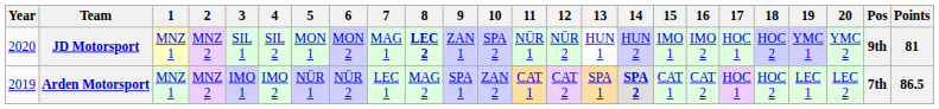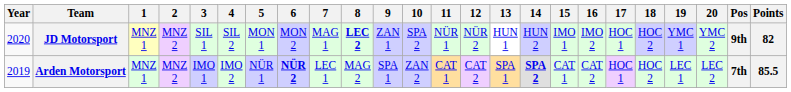 <table class="wikitable" style="text-align:center; font-size:85%">
 <tr>
 <th>Year</th>
 <th>Team</th>
 <th>1</th>
 <th>2</th>
 <th>3</th>
 <th>4</th>
 <th>5</th>
 <th>6</th>
 <th>7</th>
 <th>8</th>
 <th>9</th>
 <th>10</th>
 <th>11</th>
 <th>12</th>
 <th>13</th>
 <th>14</th>
 <th>15</th>
 <th>16</th>
 <th>17</th>
 <th>18</th>
 <th>19</th>
 <th>20</th>
 <th>Pos</th>
 <th>Points</th>
 </tr>
 <tr>
 <td><a href='#'>2020</a></td>
 <th nowrap><a href='#'>JD Motorsport</a></th>
 <td style="background:#FFFFBF;"><a href='#'>MNZ<br>1</a><br></td>
 <td style="background:#EFCFFF;"><a href='#'>MNZ<br>2</a><br></td>
 <td style="background:#DFFFDF;"><a href='#'>SIL<br>1</a><br></td>
 <td style="background:#DFFFDF;"><a href='#'>SIL<br>2</a><br></td>
 <td style="background:#DFFFDF;"><a href='#'>MON<br>1</a><br></td>
 <td style="background:#CFCFFF;"><a href='#'>MON<br>2</a><br></td>
 <td style="background:#DFFFDF;"><a href='#'>MAG<br>1</a><br></td>
 <td style="background:#DFFFDF;"><strong><a href='#'>LEC<br>2</a><br></strong></td>
 <td style="background:#CFCFFF;"><a href='#'>ZAN<br>1</a><br></td>
 <td style="background:#CFCFFF;"><a href='#'>SPA<br>2</a><br></td>
 <td style="background:#DFFFDF;"><a href='#'>NÜR<br>1</a><br></td>
 <td style="background:#DFFFDF;"><a href='#'>NÜR<br>2</a><br></td>
 <td style="background:#FFFFFF;"><a href='#'>HUN<br>1</a><br></td>
 <td style="background:#CFCFFF;"><a href='#'>HUN<br>2</a><br></td>
 <td style="background:#DFFFDF;"><a href='#'>IMO<br>1</a><br></td>
 <td style="background:#DFFFDF;"><a href='#'>IMO<br>2</a><br></td>
 <td style="background:#DFFFDF;"><a href='#'>HOC<br>1</a><br></td>
 <td style="background:#CFCFFF;"><a href='#'>HOC<br>2</a><br></td>
 <td style="background:#CFCFFF;"><a href='#'>YMC<br>1</a><br></td>
 <td style="background:#DFFFDF;"><a href='#'>YMC<br>2</a><br></td>
 <th>9th</th>
-<th>81</th>
+<th>82</th>
 </tr>
 <tr>
 <td><a href='#'>2019</a></td>
 <th nowrap><a href='#'>Arden Motorsport</a></th>
 <td style="background:#DFFFDF;"><a href='#'>MNZ<br>1</a><br></td>
 <td style="background:#EFCFFF;"><a href='#'>MNZ<br>2</a><br></td>
 <td style="background:#CFCFFF;"><a href='#'>IMO<br>1</a><br></td>
 <td style="background:#DFFFDF;"><a href='#'>IMO<br>2</a><br></td>
 <td style="background:#CFCFFF;"><a href='#'>NÜR<br>1</a><br></td>
-<td style="background:#CFCFFF;"><a href='#'>NÜR<br>2</a><br></td>
+<td style="background:#CFCFFF;"><strong><a href='#'>NÜR<br>2</a><br></strong></td>
 <td style="background:#DFFFDF;"><a href='#'>LEC<br>1</a><br></td>
 <td style="background:#DFFFDF;"><a href='#'>MAG<br>2</a><br></td>
 <td style="background:#CFCFFF;"><a href='#'>SPA<br>1</a><br></td>
 <td style="background:#CFCFFF;"><a href='#'>ZAN<br>2</a><br></td>
 <td style="background:#FFDF9F;"><a href='#'>CAT<br>1</a><br></td>
 <td style="background:#EFCFFF;"><a href='#'>CAT<br>2</a><br></td>
 <td style="background:#FFDF9F;"><a href='#'>SPA<br>1</a><br></td>
 <td style="background:#DFDFDF;"><strong><a href='#'>SPA<br>2</a><br></strong></td>
 <td style="background:#DFFFDF;"><a href='#'>CAT<br>1</a><br></td>
 <td style="background:#DFFFDF;"><a href='#'>CAT<br>2</a><br></td>
 <td style="background:#EFCFFF;"><a href='#'>HOC<br>1</a><br></td>
 <td style="background:#DFFFDF;"><a href='#'>HOC<br>2</a><br></td>
 <td style="background:#DFFFDF;"><a href='#'>LEC<br>1</a><br></td>
 <td style="background:#DFFFDF;"><a href='#'>LEC<br>2</a><br></td>
 <th>7th</th>
-<th>86.5</th>
+<th>85.5</th>
 </tr>
 </table>
